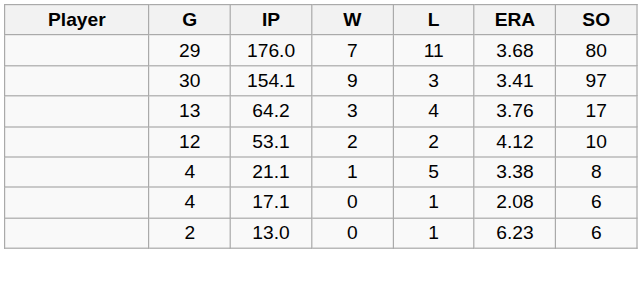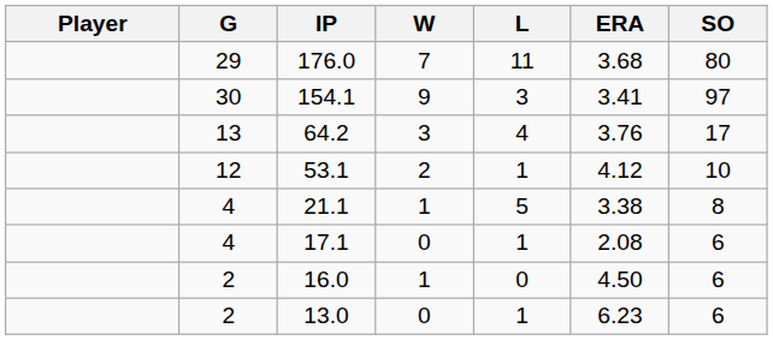 <table class="wikitable sortable">
 <tr>
 <th bgcolor="#DDDDFF" width="16%">Player</th>
 <th bgcolor="#DDDDFF" width="9%">G</th>
 <th bgcolor="#DDDDFF" width="9%">IP</th>
 <th bgcolor="#DDDDFF" width="9%">W</th>
 <th bgcolor="#DDDDFF" width="9%">L</th>
 <th bgcolor="#DDDDFF" width="9%">ERA</th>
 <th bgcolor="#DDDDFF" width="9%">SO</th>
 </tr>
 <tr align="center">
 <td></td>
 <td>29</td>
 <td>176.0</td>
 <td>7</td>
 <td>11</td>
 <td>3.68</td>
 <td>80</td>
 </tr>
 <tr align="center">
 <td></td>
 <td>30</td>
 <td>154.1</td>
 <td>9</td>
 <td>3</td>
 <td>3.41</td>
 <td>97</td>
 </tr>
 <tr align=center>
 <td></td>
 <td>13</td>
 <td>64.2</td>
 <td>3</td>
 <td>4</td>
 <td>3.76</td>
 <td>17</td>
 </tr>
 <tr align="center">
 <td></td>
 <td>12</td>
 <td>53.1</td>
 <td>2</td>
-<td>2</td>
+<td>1</td>
 <td>4.12</td>
 <td>10</td>
 </tr>
 <tr align="center">
 <td></td>
 <td>4</td>
 <td>21.1</td>
 <td>1</td>
 <td>5</td>
 <td>3.38</td>
 <td>8</td>
 </tr>
 <tr align="center">
 <td></td>
 <td>4</td>
 <td>17.1</td>
 <td>0</td>
 <td>1</td>
 <td>2.08</td>
 <td>6</td>
 </tr>
 <tr align="center">
 <td></td>
 <td>2</td>
+<td>16.0</td>
+<td>1</td>
+<td>0</td>
+<td>4.50</td>
+<td>6</td>
+</tr>
+<tr align="center">
+<td></td>
+<td>2</td>
 <td>13.0</td>
 <td>0</td>
 <td>1</td>
 <td>6.23</td>
 <td>6</td>
 </tr>
 </table>
